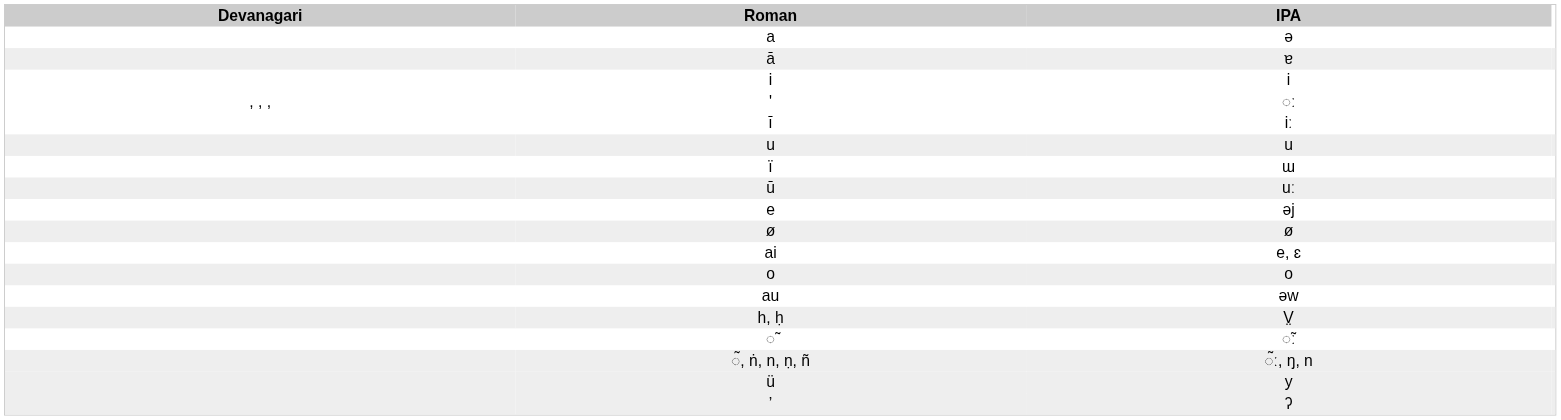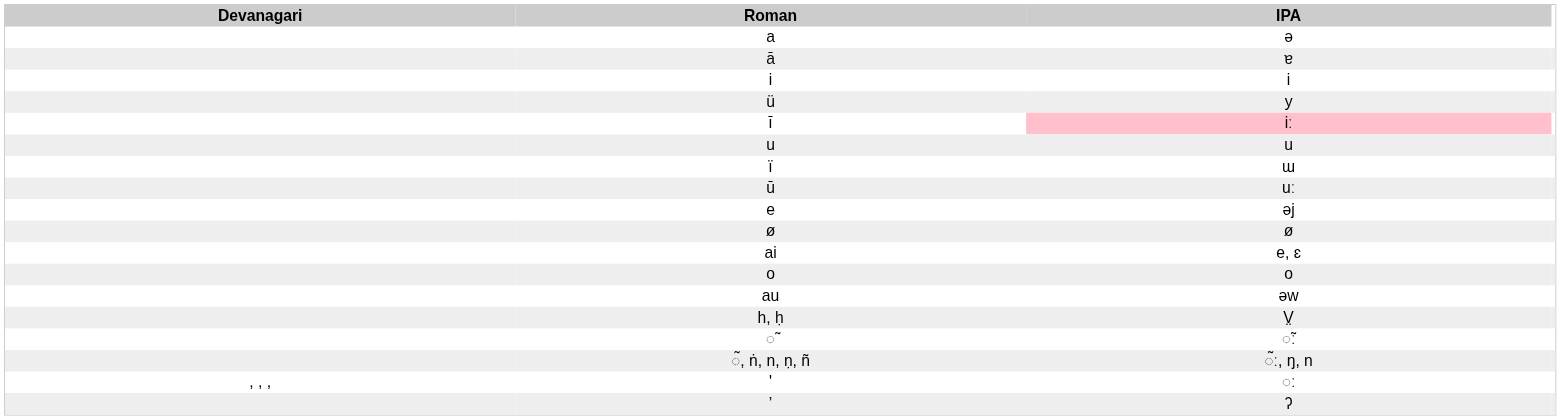 <table border="0" cellspacing="0" cellpadding="2" style="text-align:center;border:1px solid #ccc;" summary="Parbate Kham transliteration system">
 <tr valign="top" style="background:#ccc;">
 <th scope="col" width="33%">Devanagari</th>
 <th scope="col" width="33%" title="Roman">Roman</th>
 <th scope="col" width="34%" title="IPA">IPA</th>
 </tr>
 <tr valign="top">
 </tr>
 <tr>
 <td></td>
 <td>a</td>
 <td>ə</td>
 <td></td>
 </tr>
 <tr style="background:#eee;">
 <td></td>
 <td>ā</td>
 <td>ɐ</td>
 <td></td>
 </tr>
 <tr>
 <td></td>
 <td>i</td>
 <td>i</td>
 <td></td>
 </tr>
-<tr>
-<td>,  , , </td>
-<td>'</td>
-<td>◌ː</td>
+<tr style="background:#eee;">
+<td></td>
+<td>ü</td>
+<td>y</td>
 <td></td>
 </tr>
 <tr>
 <td></td>
 <td>ī</td>
-<td>iː</td>
+<td style="background: pink;">iː</td>
 <td></td>
 </tr>
 <tr style="background:#eee;">
 <td></td>
 <td>u</td>
 <td>u</td>
 <td></td>
 </tr>
 <tr>
 <td></td>
 <td>ï</td>
 <td>ɯ</td>
 <td></td>
 </tr>
 <tr style="background:#eee;">
 <td></td>
 <td>ū</td>
 <td>uː</td>
 <td></td>
 </tr>
 <tr>
 <td></td>
 <td>e</td>
 <td>əj</td>
 <td></td>
 </tr>
 <tr style="background:#eee;">
 <td></td>
 <td>ø</td>
 <td>ø</td>
 <td></td>
 </tr>
 <tr>
 <td></td>
 <td>ai</td>
 <td>e, ɛ</td>
 <td></td>
 </tr>
 <tr style="background:#eee;">
 <td></td>
 <td>o</td>
 <td>o</td>
 <td></td>
 </tr>
 <tr>
 <td></td>
 <td>au</td>
 <td>əw</td>
 <td></td>
 </tr>
 <tr style="background:#eee;">
 <td></td>
 <td>h, ḥ</td>
 <td>V̤</td>
 <td></td>
 </tr>
 <tr>
 <td></td>
 <td>◌̃</td>
 <td>◌̃ː</td>
 <td></td>
 </tr>
 <tr style="background:#eee;">
 <td></td>
 <td>◌̃, ṅ, n, ṇ, ñ</td>
 <td>◌̃ː, ŋ, n</td>
 <td></td>
 </tr>
-<tr style="background:#eee;">
-<td></td>
-<td>ü</td>
-<td>y</td>
+<tr>
+<td>,  , , </td>
+<td>'</td>
+<td>◌ː</td>
 <td></td>
 </tr>
 <tr style="background:#eee;">
 <td></td>
 <td>’</td>
 <td>ʔ</td>
 <td></td>
 </tr>
 </table>
